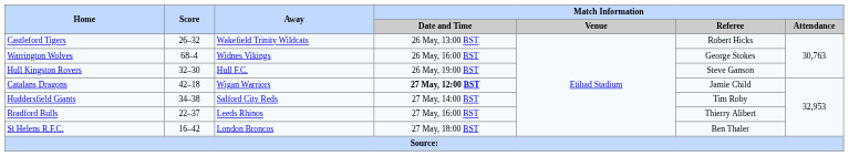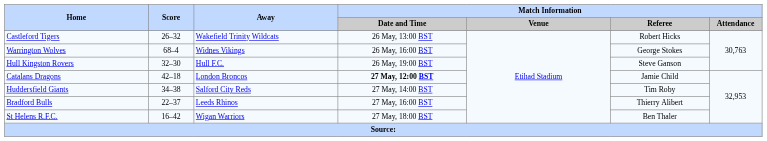 <table border=1 style="border-collapse:collapse; font-size:80%; text-align:center;" cellpadding=3 cellspacing=0 width=100%>
 <tr bgcolor=#C1D8FF>
 <th rowspan=2 width=19%>Home</th>
 <th rowspan=2 width=6%>Score</th>
 <th rowspan=2 width=19%>Away</th>
 <th colspan=6>Match Information</th>
 </tr>
 <tr bgcolor=#CCCCCC>
 <th width=17%>Date and Time</th>
 <th width=19%>Venue</th>
 <th width=13%>Referee</th>
 <th width=7%>Attendance</th>
 </tr>
 <tr bgcolor=#F5FAFF>
 <td align=left> <a href='#'>Castleford Tigers</a></td>
 <td>26–32</td>
 <td align=left> <a href='#'>Wakefield Trinity Wildcats</a></td>
 <td>26 May, 13:00 <a href='#'>BST</a></td>
 <td rowspan=7><a href='#'>Etihad Stadium</a></td>
 <td>Robert Hicks</td>
 <td rowspan=3>30,763</td>
 </tr>
 <tr bgcolor=#F5FAFF>
 <td align=left> <a href='#'>Warrington Wolves</a></td>
 <td>68–4</td>
 <td align=left> <a href='#'>Widnes Vikings</a></td>
 <td>26 May, 16:00 <a href='#'>BST</a></td>
 <td>George Stokes</td>
 </tr>
 <tr bgcolor=#F5FAFF>
 <td align=left> <a href='#'>Hull Kingston Rovers</a></td>
 <td>32–30</td>
 <td align=left> <a href='#'>Hull F.C.</a></td>
 <td>26 May, 19:00 <a href='#'>BST</a></td>
 <td>Steve Ganson</td>
 </tr>
 <tr bgcolor=#F5FAFF>
 <td align=left> <a href='#'>Catalans Dragons</a></td>
 <td>42–18</td>
-<td align=left> <a href='#'>Wigan Warriors</a></td>
+<td align=left> <a href='#'>London Broncos</a></td>
 <td><strong>27 May, 12:00 <a href='#'>BST</a></strong></td>
 <td>Jamie Child</td>
 <td rowspan=4>32,953</td>
 </tr>
 <tr bgcolor=#F5FAFF>
 <td align=left> <a href='#'>Huddersfield Giants</a></td>
 <td>34–38</td>
 <td align=left> <a href='#'>Salford City Reds</a></td>
 <td>27 May, 14:00 <a href='#'>BST</a></td>
 <td>Tim Roby</td>
 </tr>
 <tr bgcolor=#F5FAFF>
 <td align=left> <a href='#'>Bradford Bulls</a></td>
 <td>22–37</td>
 <td align=left> <a href='#'>Leeds Rhinos</a></td>
 <td>27 May, 16:00 <a href='#'>BST</a></td>
 <td>Thierry Alibert</td>
 </tr>
 <tr bgcolor=#F5FAFF>
 <td align=left> <a href='#'>St Helens R.F.C.</a></td>
 <td>16–42</td>
-<td align=left> <a href='#'>London Broncos</a></td>
+<td align=left> <a href='#'>Wigan Warriors</a></td>
 <td>27 May, 18:00 <a href='#'>BST</a></td>
 <td>Ben Thaler</td>
 </tr>
 <tr bgcolor=#C1D8FF>
 <th colspan=12>Source:</th>
 </tr>
 </table>
